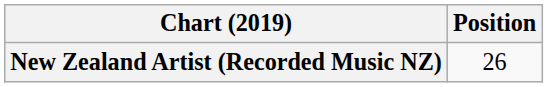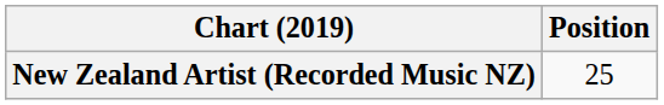 <table class="wikitable plainrowheaders" style="text-align:center;">
 <tr>
 <th scope="col">Chart (2019)</th>
 <th scope="col">Position</th>
 </tr>
 <tr>
 <th scope="row">New Zealand Artist (Recorded Music NZ)</th>
-<td>26</td>
+<td>25</td>
 </tr>
 </table>
